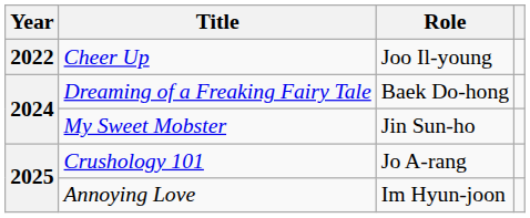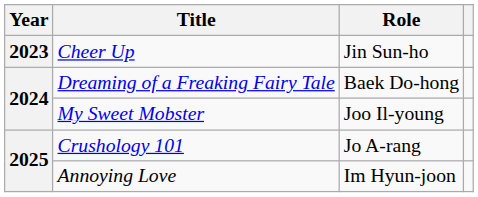 <table class="wikitable plainrowheaders sortable">
 <tr>
 <th scope="col">Year</th>
 <th scope="col">Title</th>
 <th scope="col">Role</th>
 <th scope="col" class="unsortable"></th>
 </tr>
 <tr>
-<th scope="row">2022</th>
+<th scope="row">2023</th>
 <td><em><a href='#'>Cheer Up</a></em></td>
-<td>Joo Il-young</td>
+<td>Jin Sun-ho</td>
 <td style="text-align:center"></td>
 </tr>
 <tr>
 <th scope="row" rowspan="2">2024</th>
 <td><em><a href='#'>Dreaming of a Freaking Fairy Tale</a></em></td>
 <td>Baek Do-hong</td>
 <td style="text-align:center"></td>
 </tr>
 <tr>
 <td><em><a href='#'>My Sweet Mobster</a></em></td>
-<td>Jin Sun-ho</td>
+<td>Joo Il-young</td>
 <td style="text-align:center"></td>
 </tr>
 <tr>
 <th scope="row" rowspan="2">2025</th>
 <td><em><a href='#'>Crushology 101</a></em></td>
 <td>Jo A-rang</td>
 <td style="text-align:center"></td>
 </tr>
 <tr>
 <td><em>Annoying Love</em></td>
 <td>Im Hyun-joon</td>
 <td style="text-align:center"></td>
 </tr>
 </table>
